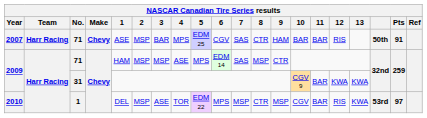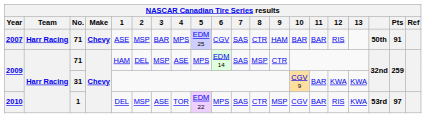 <table class="wikitable" style="text-align:center; font-size:75%">
 <tr>
 <th colspan=45><a href='#'>NASCAR Canadian Tire Series</a> results</th>
 </tr>
 <tr>
 <th>Year</th>
 <th>Team</th>
 <th>No.</th>
 <th>Make</th>
 <th>1</th>
 <th>2</th>
 <th>3</th>
 <th>4</th>
 <th>5</th>
 <th>6</th>
 <th>7</th>
 <th>8</th>
 <th>9</th>
 <th>10</th>
 <th>11</th>
 <th>12</th>
 <th>13</th>
 <th></th>
 <th>Pts</th>
 <th>Ref</th>
 </tr>
 <tr>
 <th><a href='#'>2007</a></th>
 <th><a href='#'>Harr Racing</a></th>
 <th>71</th>
 <th><a href='#'>Chevy</a></th>
 <td><a href='#'>ASE</a></td>
 <td><a href='#'>MSP</a></td>
 <td><a href='#'>BAR</a></td>
 <td><a href='#'>MPS</a></td>
 <td style="background:#CFCFFF;"><a href='#'>EDM</a><br><small>25</small></td>
 <td><a href='#'>CGV</a></td>
 <td><a href='#'>SAS</a></td>
 <td><a href='#'>CTR</a></td>
 <td><a href='#'>HAM</a></td>
 <td><a href='#'>BAR</a></td>
 <td><a href='#'>BAR</a></td>
 <td><a href='#'>RIS</a></td>
 <td></td>
 <th>50th</th>
 <th>91</th>
 <th></th>
 </tr>
 <tr>
 <th rowspan=2><a href='#'>2009</a></th>
 <th rowspan=3><a href='#'>Harr Racing</a></th>
 <th>71</th>
 <th rowspan=3><a href='#'>Chevy</a></th>
 <td><a href='#'>HAM</a></td>
-<td><a href='#'>MSP</a></td>
+<td><a href='#'>DEL</a></td>
 <td><a href='#'>MSP</a></td>
 <td><a href='#'>ASE</a></td>
 <td><a href='#'>MPS</a></td>
 <td style="background:#DFFFDF;"><a href='#'>EDM</a><br><small>14</small></td>
 <td><a href='#'>SAS</a></td>
 <td><a href='#'>MSP</a></td>
 <td><a href='#'>CTR</a></td>
 <td colspan=4></td>
 <th rowspan=2>32nd</th>
 <th rowspan=2>259</th>
 <th rowspan=2></th>
 </tr>
 <tr>
 <th>31</th>
 <td colspan=9></td>
 <td style="background:#FFDF9F;"><a href='#'>CGV</a><br><small>9</small></td>
 <td><a href='#'>BAR</a></td>
 <td><a href='#'>KWA</a></td>
 <td><a href='#'>KWA</a></td>
 </tr>
 <tr>
 <th><a href='#'>2010</a></th>
 <th>1</th>
 <td><a href='#'>DEL</a></td>
 <td><a href='#'>MSP</a></td>
 <td><a href='#'>ASE</a></td>
 <td><a href='#'>TOR</a></td>
 <td style="background:#EFCFFF;"><a href='#'>EDM</a><br><small>22</small></td>
 <td><a href='#'>MPS</a></td>
-<td><a href='#'>MSP</a></td>
+<td><a href='#'>SAS</a></td>
 <td><a href='#'>CTR</a></td>
 <td><a href='#'>MSP</a></td>
 <td><a href='#'>CGV</a></td>
 <td><a href='#'>BAR</a></td>
 <td><a href='#'>RIS</a></td>
 <td><a href='#'>KWA</a></td>
 <th>53rd</th>
 <th>97</th>
 <th></th>
 </tr>
 </table>
